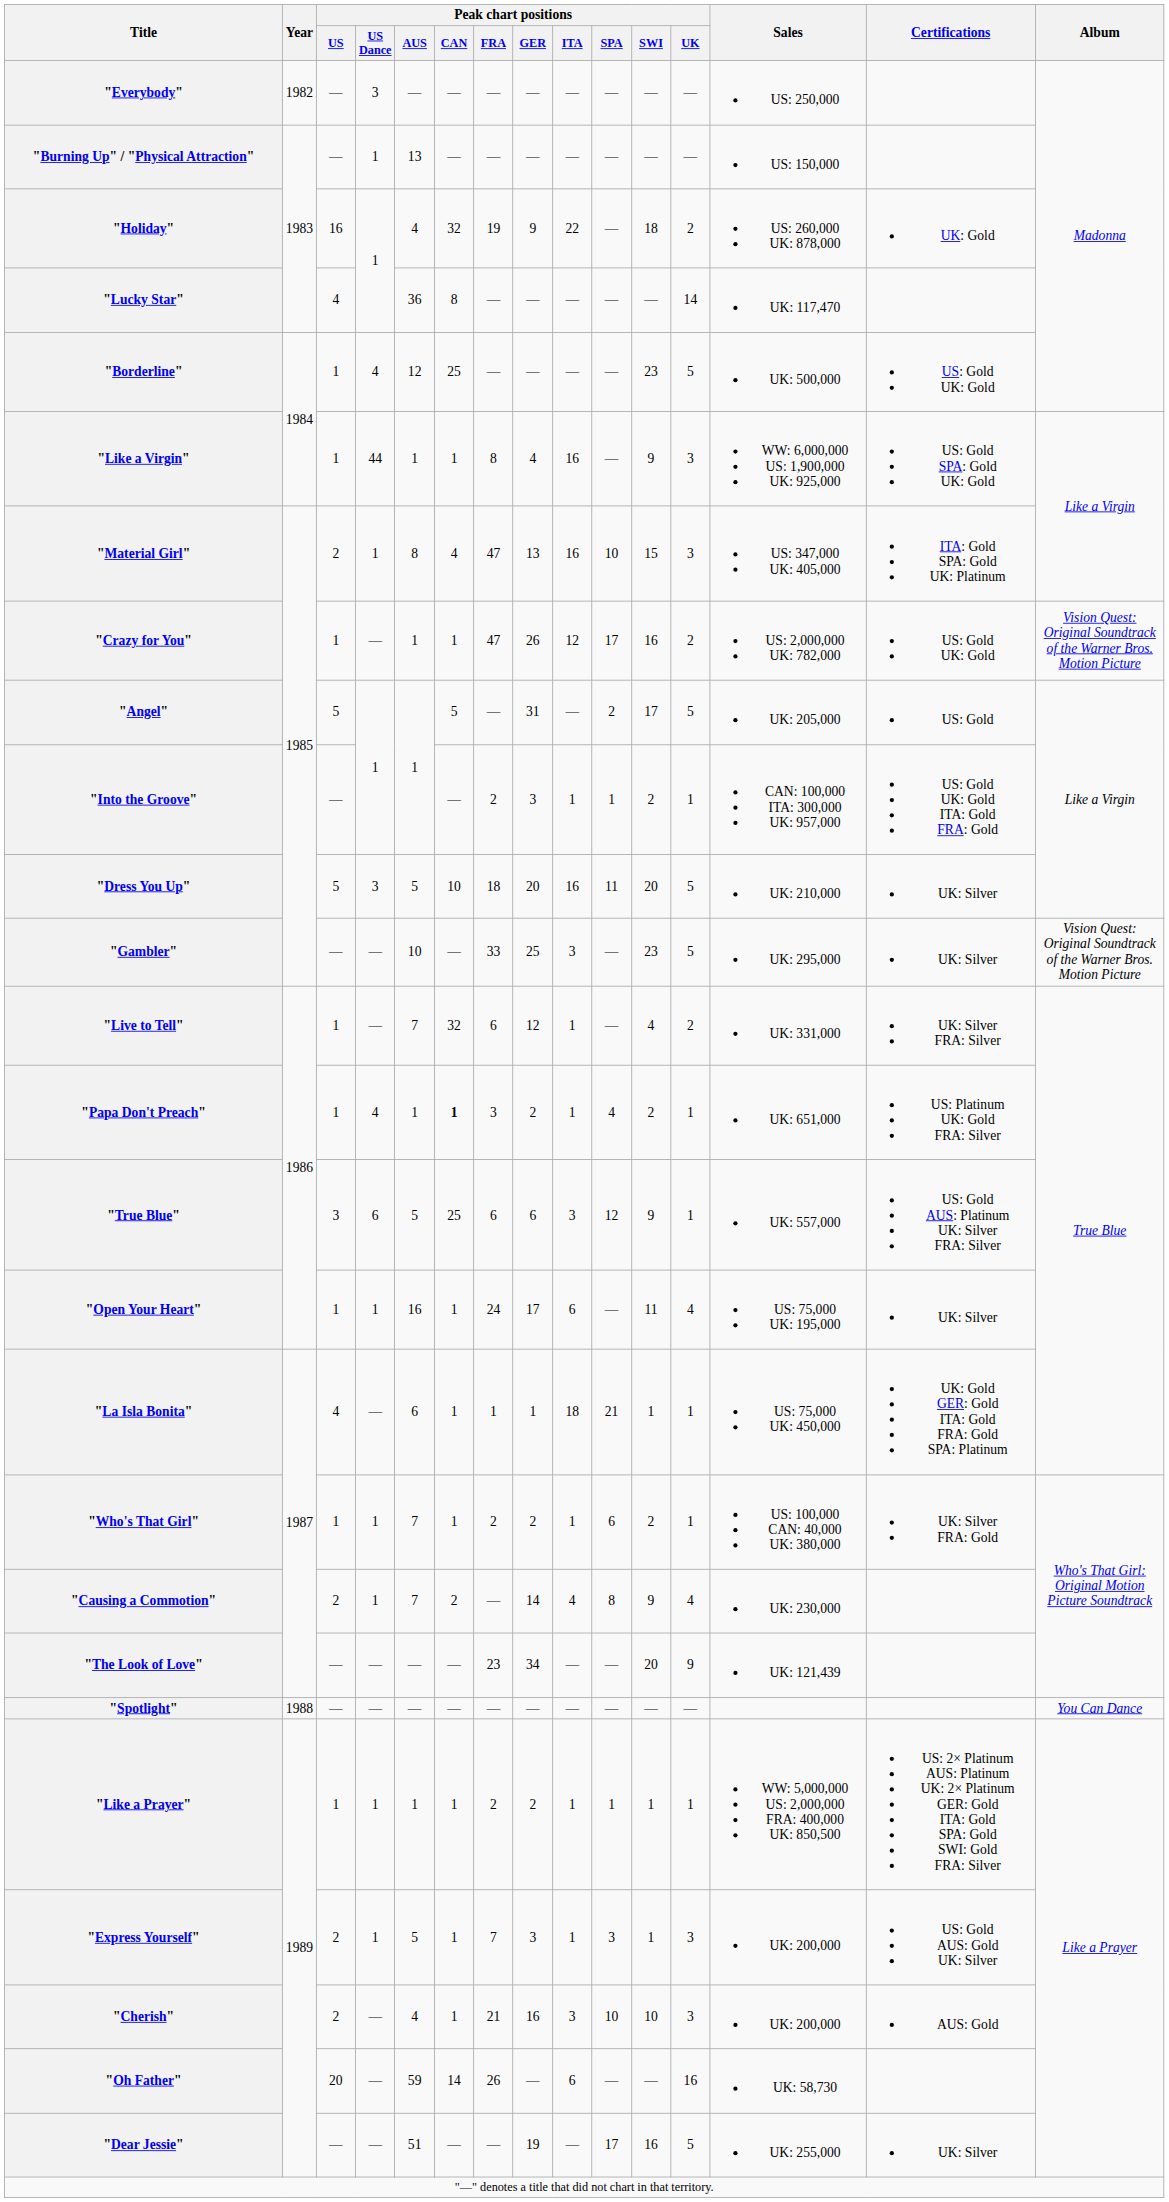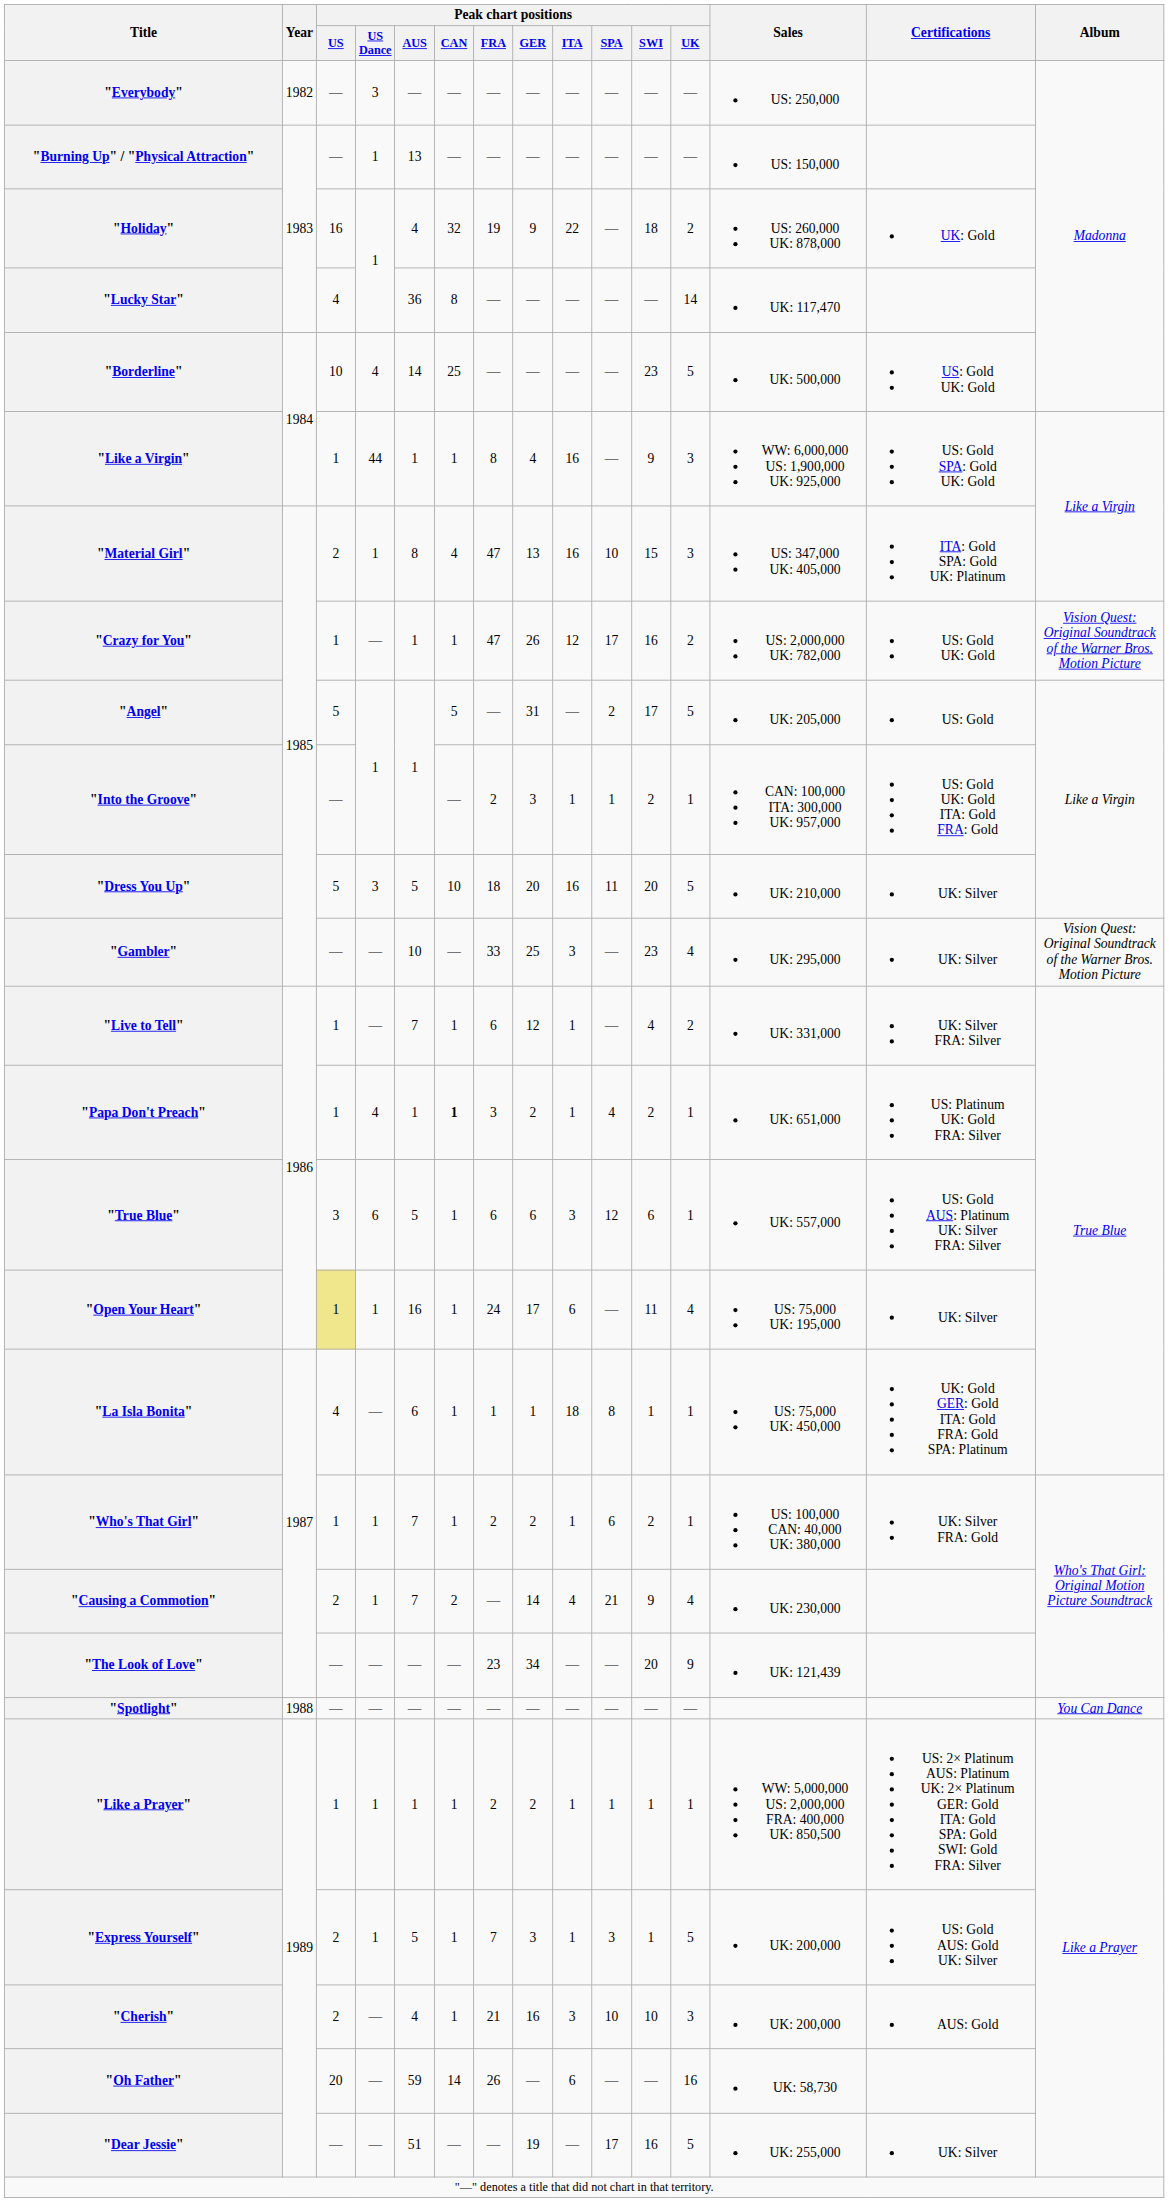 <table class="wikitable plainrowheaders" style="text-align:center;">
 <tr>
 <th scope="col" rowspan="2" style="width:20em;">Title</th>
 <th scope="col" rowspan="2" style="width:2em;">Year</th>
 <th scope="col" colspan="10">Peak chart positions</th>
 <th scope="col" rowspan="2" style="width:11em;">Sales</th>
 <th scope="col" rowspan="2" style="width:12em;"><a href='#'>Certifications</a></th>
 <th scope="col" rowspan="2" style="width:9em;">Album</th>
 </tr>
 <tr>
 <th scope="col" style="width:2.75em; font-size:90%;"><a href='#'>US</a><br></th>
 <th scope="col" style="width:2.75em; font-size:90%;"><a href='#'>US<br>Dance</a><br></th>
 <th scope="col" style="width:2.75em; font-size:90%;"><a href='#'>AUS</a><br></th>
 <th scope="col" style="width:2.75em; font-size:90%;"><a href='#'>CAN</a><br></th>
 <th scope="col" style="width:2.75em; font-size:90%;"><a href='#'>FRA</a><br></th>
 <th scope="col" style="width:2.75em; font-size:90%;"><a href='#'>GER</a><br></th>
 <th scope="col" style="width:2.75em; font-size:90%;"><a href='#'>ITA</a><br></th>
 <th scope="col" style="width:2.75em;font-size:90%;"><a href='#'>SPA</a><br></th>
 <th scope="col" style="width:2.75em; font-size:90%;"><a href='#'>SWI</a><br></th>
 <th scope="col" style="width:2.75em; font-size:90%;"><a href='#'>UK</a><br></th>
 </tr>
 <tr>
 <th scope="row">"<a href='#'>Everybody</a>"</th>
 <td>1982</td>
 <td>—</td>
 <td>3</td>
 <td>—</td>
 <td>—</td>
 <td>—</td>
 <td>—</td>
 <td>—</td>
 <td>—</td>
 <td>—</td>
 <td>—</td>
 <td><br><ul><li>US: 250,000</li></ul></td>
 <td></td>
 <td rowspan="5"><em><a href='#'>Madonna</a></em></td>
 </tr>
 <tr>
 <th scope="row">"<a href='#'>Burning Up</a>" / "<a href='#'>Physical Attraction</a>"</th>
 <td rowspan="3">1983</td>
 <td>—</td>
 <td>1</td>
 <td>13</td>
 <td>—</td>
 <td>—</td>
 <td>—</td>
 <td>—</td>
 <td>—</td>
 <td>—</td>
 <td>—</td>
 <td><br><ul><li>US: 150,000</li></ul></td>
 <td></td>
 </tr>
 <tr>
 <th scope="row">"<a href='#'>Holiday</a>"</th>
 <td>16</td>
 <td rowspan="2">1</td>
 <td>4</td>
 <td>32</td>
 <td>19</td>
 <td>9</td>
 <td>22</td>
 <td>—</td>
 <td>18</td>
 <td>2</td>
 <td><br><ul><li>US: 260,000</li><li>UK: 878,000</li></ul></td>
 <td><br><ul><li><a href='#'>UK</a>: Gold</li></ul></td>
 </tr>
 <tr>
 <th scope="row">"<a href='#'>Lucky Star</a>"</th>
 <td>4</td>
 <td>36</td>
 <td>8</td>
 <td>—</td>
 <td>—</td>
 <td>—</td>
 <td>—</td>
 <td>—</td>
 <td>14</td>
 <td><br><ul><li>UK: 117,470</li></ul></td>
 <td></td>
 </tr>
 <tr>
 <th scope="row">"<a href='#'>Borderline</a>"</th>
 <td rowspan="2">1984</td>
-<td>1</td>
+<td>10</td>
 <td>4</td>
-<td>12</td>
+<td>14</td>
 <td>25</td>
 <td>—</td>
 <td>—</td>
 <td>—</td>
 <td>—</td>
 <td>23</td>
 <td>5</td>
 <td><br><ul><li>UK: 500,000</li></ul></td>
 <td><br><ul><li><a href='#'>US</a>: Gold</li><li>UK: Gold</li></ul></td>
 </tr>
 <tr>
 <th scope="row">"<a href='#'>Like a Virgin</a>"</th>
 <td>1</td>
 <td>44</td>
 <td>1</td>
 <td>1</td>
 <td>8</td>
 <td>4</td>
 <td>16</td>
 <td>—</td>
 <td>9</td>
 <td>3</td>
 <td><br><ul><li>WW: 6,000,000</li><li>US: 1,900,000</li><li>UK: 925,000</li></ul></td>
 <td><br><ul><li>US: Gold</li><li><a href='#'>SPA</a>: Gold</li><li>UK: Gold</li></ul></td>
 <td rowspan="2"><em><a href='#'>Like a Virgin</a></em></td>
 </tr>
 <tr>
 <th scope="row">"<a href='#'>Material Girl</a>"</th>
 <td rowspan="6">1985</td>
 <td>2</td>
 <td>1</td>
 <td>8</td>
 <td>4</td>
 <td>47</td>
 <td>13</td>
 <td>16</td>
 <td>10</td>
 <td>15</td>
 <td>3</td>
 <td><br><ul><li>US: 347,000 </li><li>UK: 405,000</li></ul></td>
 <td><br><ul><li><a href='#'>ITA</a>: Gold</li><li>SPA: Gold</li><li>UK: Platinum</li></ul></td>
 </tr>
 <tr>
 <th scope="row">"<a href='#'>Crazy for You</a>"</th>
 <td>1</td>
 <td>—</td>
 <td>1</td>
 <td>1</td>
 <td>47</td>
 <td>26</td>
 <td>12</td>
 <td>17</td>
 <td>16</td>
 <td>2</td>
 <td><br><ul><li>US: 2,000,000</li><li>UK: 782,000</li></ul></td>
 <td><br><ul><li>US: Gold</li><li>UK: Gold</li></ul></td>
 <td><em><a href='#'>Vision Quest: Original Soundtrack of the Warner Bros. Motion Picture</a></em></td>
 </tr>
 <tr>
 <th scope="row">"<a href='#'>Angel</a>"</th>
 <td>5</td>
 <td rowspan="2">1</td>
 <td rowspan="2">1</td>
 <td>5</td>
 <td>—</td>
 <td>31</td>
 <td>—</td>
 <td>2</td>
 <td>17</td>
 <td>5</td>
 <td><br><ul><li>UK: 205,000</li></ul></td>
 <td><br><ul><li>US: Gold</li></ul></td>
 <td rowspan="3"><em>Like a Virgin</em></td>
 </tr>
 <tr>
 <th scope="row">"<a href='#'>Into the Groove</a>"</th>
 <td>—</td>
 <td>—</td>
 <td>2</td>
 <td>3</td>
 <td>1</td>
 <td>1</td>
 <td>2</td>
 <td>1</td>
 <td><br><ul><li>CAN: 100,000</li><li>ITA: 300,000</li><li>UK: 957,000</li></ul></td>
 <td><br><ul><li>US: Gold</li><li>UK: Gold</li><li>ITA: Gold</li><li><a href='#'>FRA</a>: Gold</li></ul></td>
 </tr>
 <tr>
 <th scope="row">"<a href='#'>Dress You Up</a>"</th>
 <td>5</td>
 <td>3</td>
 <td>5</td>
 <td>10</td>
 <td>18</td>
 <td>20</td>
 <td>16</td>
 <td>11</td>
 <td>20</td>
 <td>5</td>
 <td><br><ul><li>UK: 210,000</li></ul></td>
 <td><br><ul><li>UK: Silver</li></ul></td>
 </tr>
 <tr>
 <th scope="row">"<a href='#'>Gambler</a>"</th>
 <td>—</td>
 <td>—</td>
 <td>10</td>
 <td>—</td>
 <td>33</td>
 <td>25</td>
 <td>3</td>
 <td>—</td>
 <td>23</td>
-<td>5</td>
+<td>4</td>
 <td><br><ul><li>UK: 295,000</li></ul></td>
 <td><br><ul><li>UK: Silver</li></ul></td>
 <td><em>Vision Quest: Original Soundtrack of the Warner Bros. Motion Picture</em></td>
 </tr>
 <tr>
 <th scope="row">"<a href='#'>Live to Tell</a>"</th>
 <td rowspan="4">1986</td>
 <td>1</td>
 <td>—</td>
 <td>7</td>
-<td>32</td>
+<td>1</td>
 <td>6</td>
 <td>12</td>
 <td>1</td>
 <td>—</td>
 <td>4</td>
 <td>2</td>
 <td><br><ul><li>UK: 331,000</li></ul></td>
 <td><br><ul><li>UK: Silver</li><li>FRA: Silver</li></ul></td>
 <td rowspan="5"><em><a href='#'>True Blue</a></em></td>
 </tr>
 <tr>
 <th scope="row">"<a href='#'>Papa Don't Preach</a>"</th>
 <td>1</td>
 <td>4</td>
 <td>1</td>
 <td><strong>1</strong></td>
 <td>3</td>
 <td>2</td>
 <td>1</td>
 <td>4</td>
 <td>2</td>
 <td>1</td>
 <td><br><ul><li>UK: 651,000</li></ul></td>
 <td><br><ul><li>US: Platinum</li><li>UK: Gold</li><li>FRA: Silver</li></ul></td>
 </tr>
 <tr>
 <th scope="row">"<a href='#'>True Blue</a>"</th>
 <td>3</td>
 <td>6</td>
 <td>5</td>
-<td>25</td>
+<td>1</td>
 <td>6</td>
 <td>6</td>
 <td>3</td>
 <td>12</td>
-<td>9</td>
+<td>6</td>
 <td>1</td>
 <td><br><ul><li>UK: 557,000</li></ul></td>
 <td><br><ul><li>US: Gold</li><li><a href='#'>AUS</a>: Platinum</li><li>UK: Silver</li><li>FRA: Silver</li></ul></td>
 </tr>
 <tr>
 <th scope="row">"<a href='#'>Open Your Heart</a>"</th>
-<td>1</td>
+<td style="background: khaki;">1</td>
 <td>1</td>
 <td>16</td>
 <td>1</td>
 <td>24</td>
 <td>17</td>
 <td>6</td>
 <td>—</td>
 <td>11</td>
 <td>4</td>
 <td><br><ul><li>US: 75,000</li><li>UK: 195,000</li></ul></td>
 <td><br><ul><li>UK: Silver</li></ul></td>
 </tr>
 <tr>
 <th scope="row">"<a href='#'>La Isla Bonita</a>"</th>
 <td rowspan="4">1987</td>
 <td>4</td>
 <td>—</td>
 <td>6</td>
 <td>1</td>
 <td>1</td>
 <td>1</td>
 <td>18</td>
-<td>21</td>
+<td>8</td>
 <td>1</td>
 <td>1</td>
 <td><br><ul><li>US: 75,000</li><li>UK: 450,000</li></ul></td>
 <td><br><ul><li>UK: Gold</li><li><a href='#'>GER</a>: Gold</li><li>ITA: Gold</li><li>FRA: Gold</li><li>SPA: Platinum</li></ul></td>
 </tr>
 <tr>
 <th scope="row">"<a href='#'>Who's That Girl</a>"</th>
 <td>1</td>
 <td>1</td>
 <td>7</td>
 <td>1</td>
 <td>2</td>
 <td>2</td>
 <td>1</td>
 <td>6</td>
 <td>2</td>
 <td>1</td>
 <td><br><ul><li>US: 100,000</li><li>CAN: 40,000</li><li>UK: 380,000</li></ul></td>
 <td><br><ul><li>UK: Silver</li><li>FRA: Gold</li></ul></td>
 <td rowspan="3"><em><a href='#'>Who's That Girl: Original Motion Picture Soundtrack</a></em></td>
 </tr>
 <tr>
 <th scope="row">"<a href='#'>Causing a Commotion</a>"</th>
 <td>2</td>
 <td>1</td>
 <td>7</td>
 <td>2</td>
 <td>—</td>
 <td>14</td>
 <td>4</td>
-<td>8</td>
+<td>21</td>
 <td>9</td>
 <td>4</td>
 <td><br><ul><li>UK: 230,000</li></ul></td>
 <td></td>
 </tr>
 <tr>
 <th scope="row">"<a href='#'>The Look of Love</a>"</th>
 <td>—</td>
 <td>—</td>
 <td>—</td>
 <td>—</td>
 <td>23</td>
 <td>34</td>
 <td>—</td>
 <td>—</td>
 <td>20</td>
 <td>9</td>
 <td><br><ul><li>UK: 121,439</li></ul></td>
 <td></td>
 </tr>
 <tr>
 <th scope="row">"<a href='#'>Spotlight</a>"</th>
 <td>1988</td>
 <td>—</td>
 <td>—</td>
 <td>—</td>
 <td>—</td>
 <td>—</td>
 <td>—</td>
 <td>—</td>
 <td>—</td>
 <td>—</td>
 <td>—</td>
 <td></td>
 <td></td>
 <td><em><a href='#'>You Can Dance</a></em></td>
 </tr>
 <tr>
 <th scope="row">"<a href='#'>Like a Prayer</a>"</th>
 <td rowspan="5">1989</td>
 <td>1</td>
 <td>1</td>
 <td>1</td>
 <td>1</td>
 <td>2</td>
 <td>2</td>
 <td>1</td>
 <td>1</td>
 <td>1</td>
 <td>1</td>
 <td><br><ul><li>WW: 5,000,000</li><li>US: 2,000,000</li><li>FRA: 400,000</li><li>UK: 850,500</li></ul></td>
 <td><br><ul><li>US: 2× Platinum</li><li>AUS: Platinum</li><li>UK: 2× Platinum</li><li>GER: Gold</li><li>ITA: Gold</li><li>SPA: Gold</li><li>SWI: Gold</li><li>FRA: Silver</li></ul></td>
 <td rowspan="5"><em><a href='#'>Like a Prayer</a></em></td>
 </tr>
 <tr>
 <th scope="row">"<a href='#'>Express Yourself</a>"</th>
 <td>2</td>
 <td>1</td>
 <td>5</td>
 <td>1</td>
 <td>7</td>
 <td>3</td>
 <td>1</td>
 <td>3</td>
 <td>1</td>
-<td>3</td>
+<td>5</td>
 <td><br><ul><li>UK: 200,000</li></ul></td>
 <td><br><ul><li>US: Gold</li><li>AUS: Gold</li><li>UK: Silver</li></ul></td>
 </tr>
 <tr>
 <th scope="row">"<a href='#'>Cherish</a>"</th>
 <td>2</td>
 <td>—</td>
 <td>4</td>
 <td>1</td>
 <td>21</td>
 <td>16</td>
 <td>3</td>
 <td>10</td>
 <td>10</td>
 <td>3</td>
 <td><br><ul><li>UK: 200,000</li></ul></td>
 <td><br><ul><li>AUS: Gold</li></ul></td>
 </tr>
 <tr>
 <th scope="row">"<a href='#'>Oh Father</a>"</th>
 <td>20</td>
 <td>—</td>
 <td>59</td>
 <td>14</td>
 <td>26</td>
 <td>—</td>
 <td>6</td>
 <td>—</td>
 <td>—</td>
 <td>16</td>
 <td><br><ul><li>UK: 58,730</li></ul></td>
 <td></td>
 </tr>
 <tr>
 <th scope="row">"<a href='#'>Dear Jessie</a>"</th>
 <td>—</td>
 <td>—</td>
 <td>51</td>
 <td>—</td>
 <td>—</td>
 <td>19</td>
 <td>—</td>
 <td>17</td>
 <td>16</td>
 <td>5</td>
 <td><br><ul><li>UK: 255,000</li></ul></td>
 <td><br><ul><li>UK: Silver</li></ul></td>
 </tr>
 <tr>
 <td colspan="15" style="font-size:90%">"—" denotes a title that did not chart in that territory.</td>
 </tr>
 </table>
